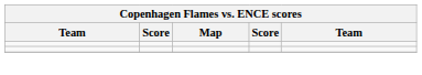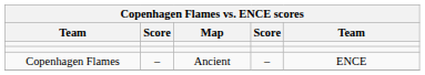 <table class="wikitable" style="text-align: center;">
 <tr>
 <th colspan=5>Copenhagen Flames vs. ENCE scores</th>
 </tr>
 <tr>
 <th width="181px">Team</th>
 <th width="20px">Score</th>
 <th width="100px">Map</th>
 <th width="20px">Score</th>
 <th width="181px">Team</th>
 </tr>
 <tr>
 <td></td>
 <td></td>
 <td></td>
 <td></td>
 <td></td>
 </tr>
 <tr>
 <td></td>
 <td></td>
 <td></td>
 <td></td>
 <td></td>
 </tr>
 <tr>
+<td>Copenhagen Flames</td>
+<td>–</td>
+<td>Ancient</td>
+<td>–</td>
+<td>ENCE</td>
+</tr>
+<tr>
 </tr>
 </table>
